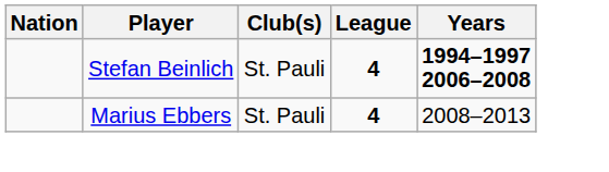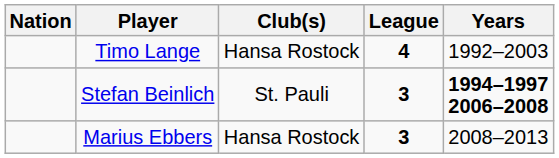 <table class="wikitable sortable" style="text-align:center; margin-left:1em; font-size:85%;">
 <tr>
 <th>Nation</th>
 <th>Player</th>
 <th>Club(s)</th>
 <th>League</th>
 <th>Years</th>
 </tr>
 <tr>
 <td></td>
+<td><a href='#'>Timo Lange</a></td>
+<td>Hansa Rostock</td>
+<td><strong>4</strong></td>
+<td>1992–2003</td>
+</tr>
+<tr>
+<td></td>
 <td><a href='#'>Stefan Beinlich</a></td>
 <td>St. Pauli</td>
-<td><strong>4</strong></td>
+<td><strong>3</strong></td>
 <td><strong>1994–1997<br>2006–2008</strong></td>
 </tr>
 <tr>
 <td></td>
 <td><a href='#'>Marius Ebbers</a></td>
-<td>St. Pauli</td>
-<td><strong>4</strong></td>
+<td>Hansa Rostock</td>
+<td><strong>3</strong></td>
 <td>2008–2013</td>
 </tr>
 </table>
